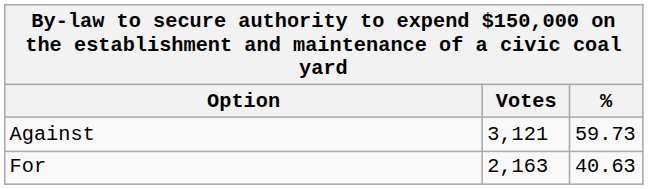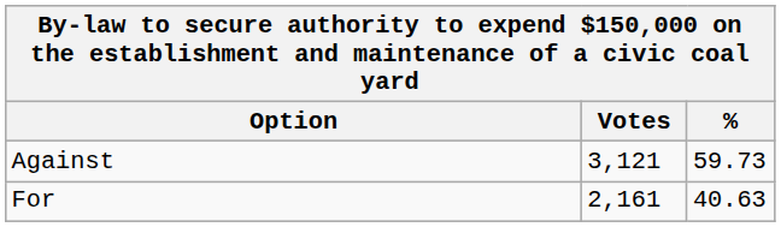 <table class="wikitable">
 <tr>
 <th colspan="3">By-law to secure authority to expend $150,000 on the establishment and maintenance of a civic coal yard</th>
 </tr>
 <tr>
 <th style="width: 300px">Option</th>
 <th style="width: 50px">Votes</th>
 <th style="width: 40px">%</th>
 </tr>
 <tr>
 <td>Against</td>
 <td>3,121</td>
 <td>59.73</td>
 </tr>
 <tr>
 <td>For</td>
-<td>2,163</td>
+<td>2,161</td>
 <td>40.63</td>
 </tr>
 </table>
